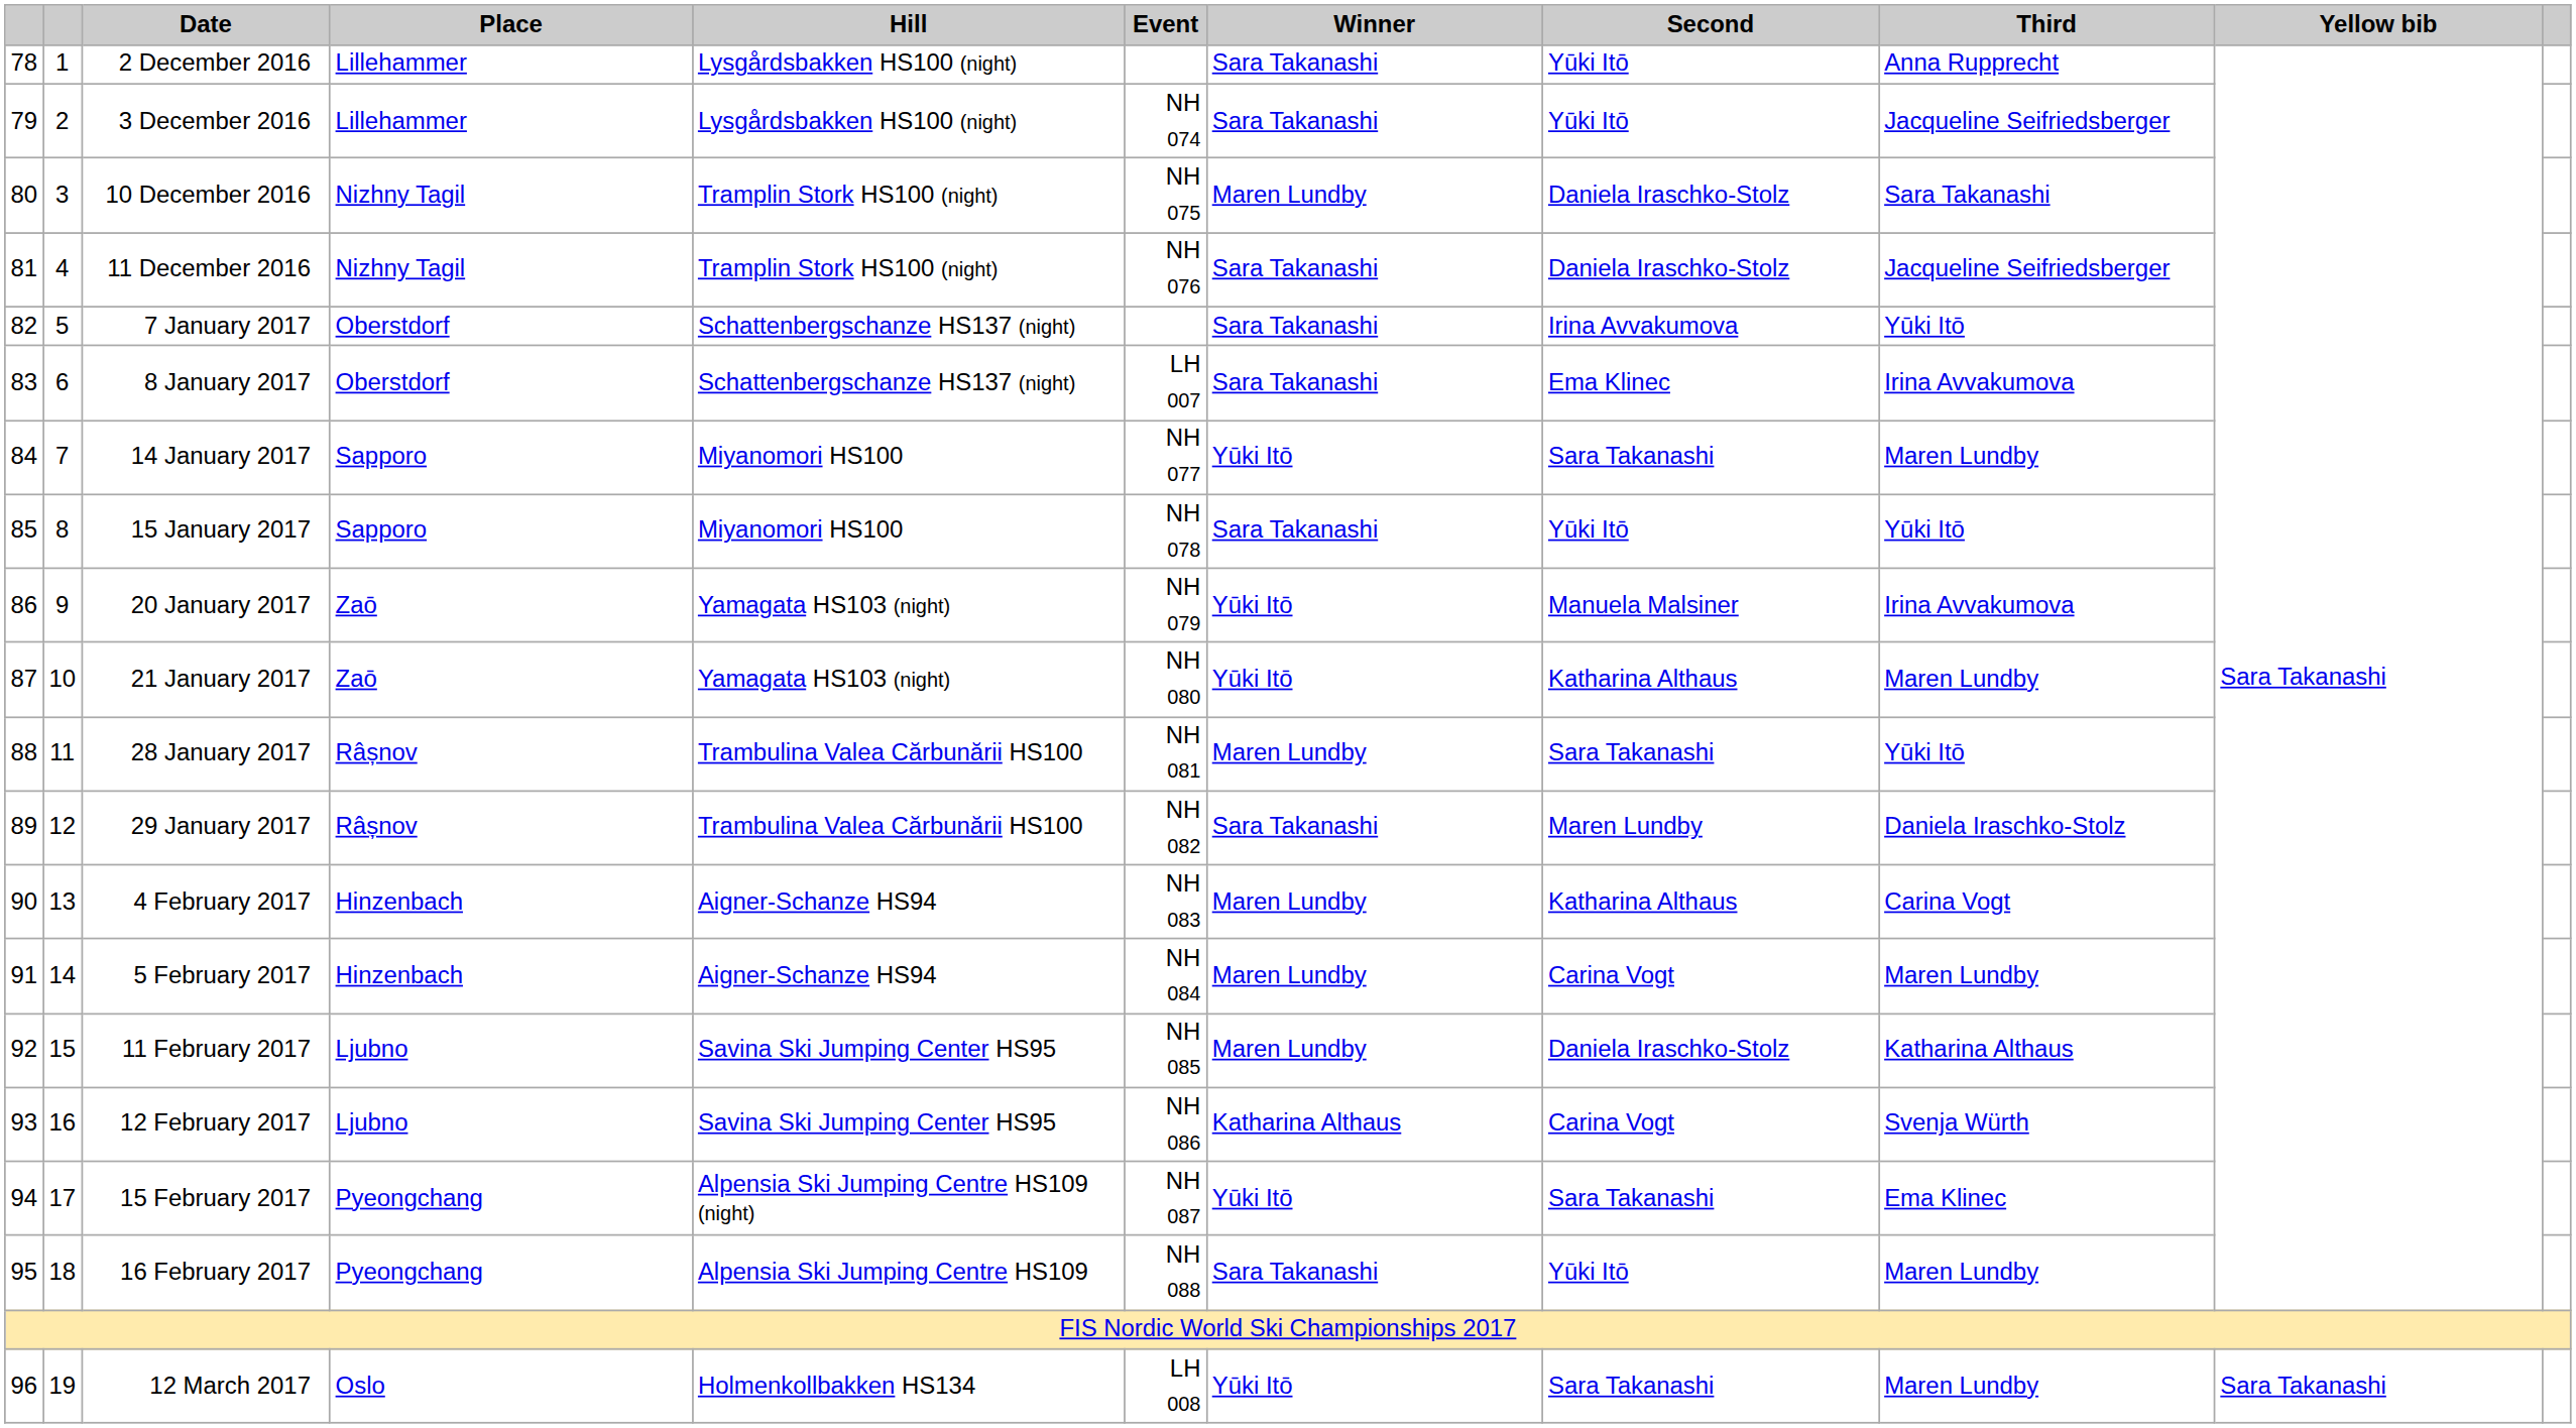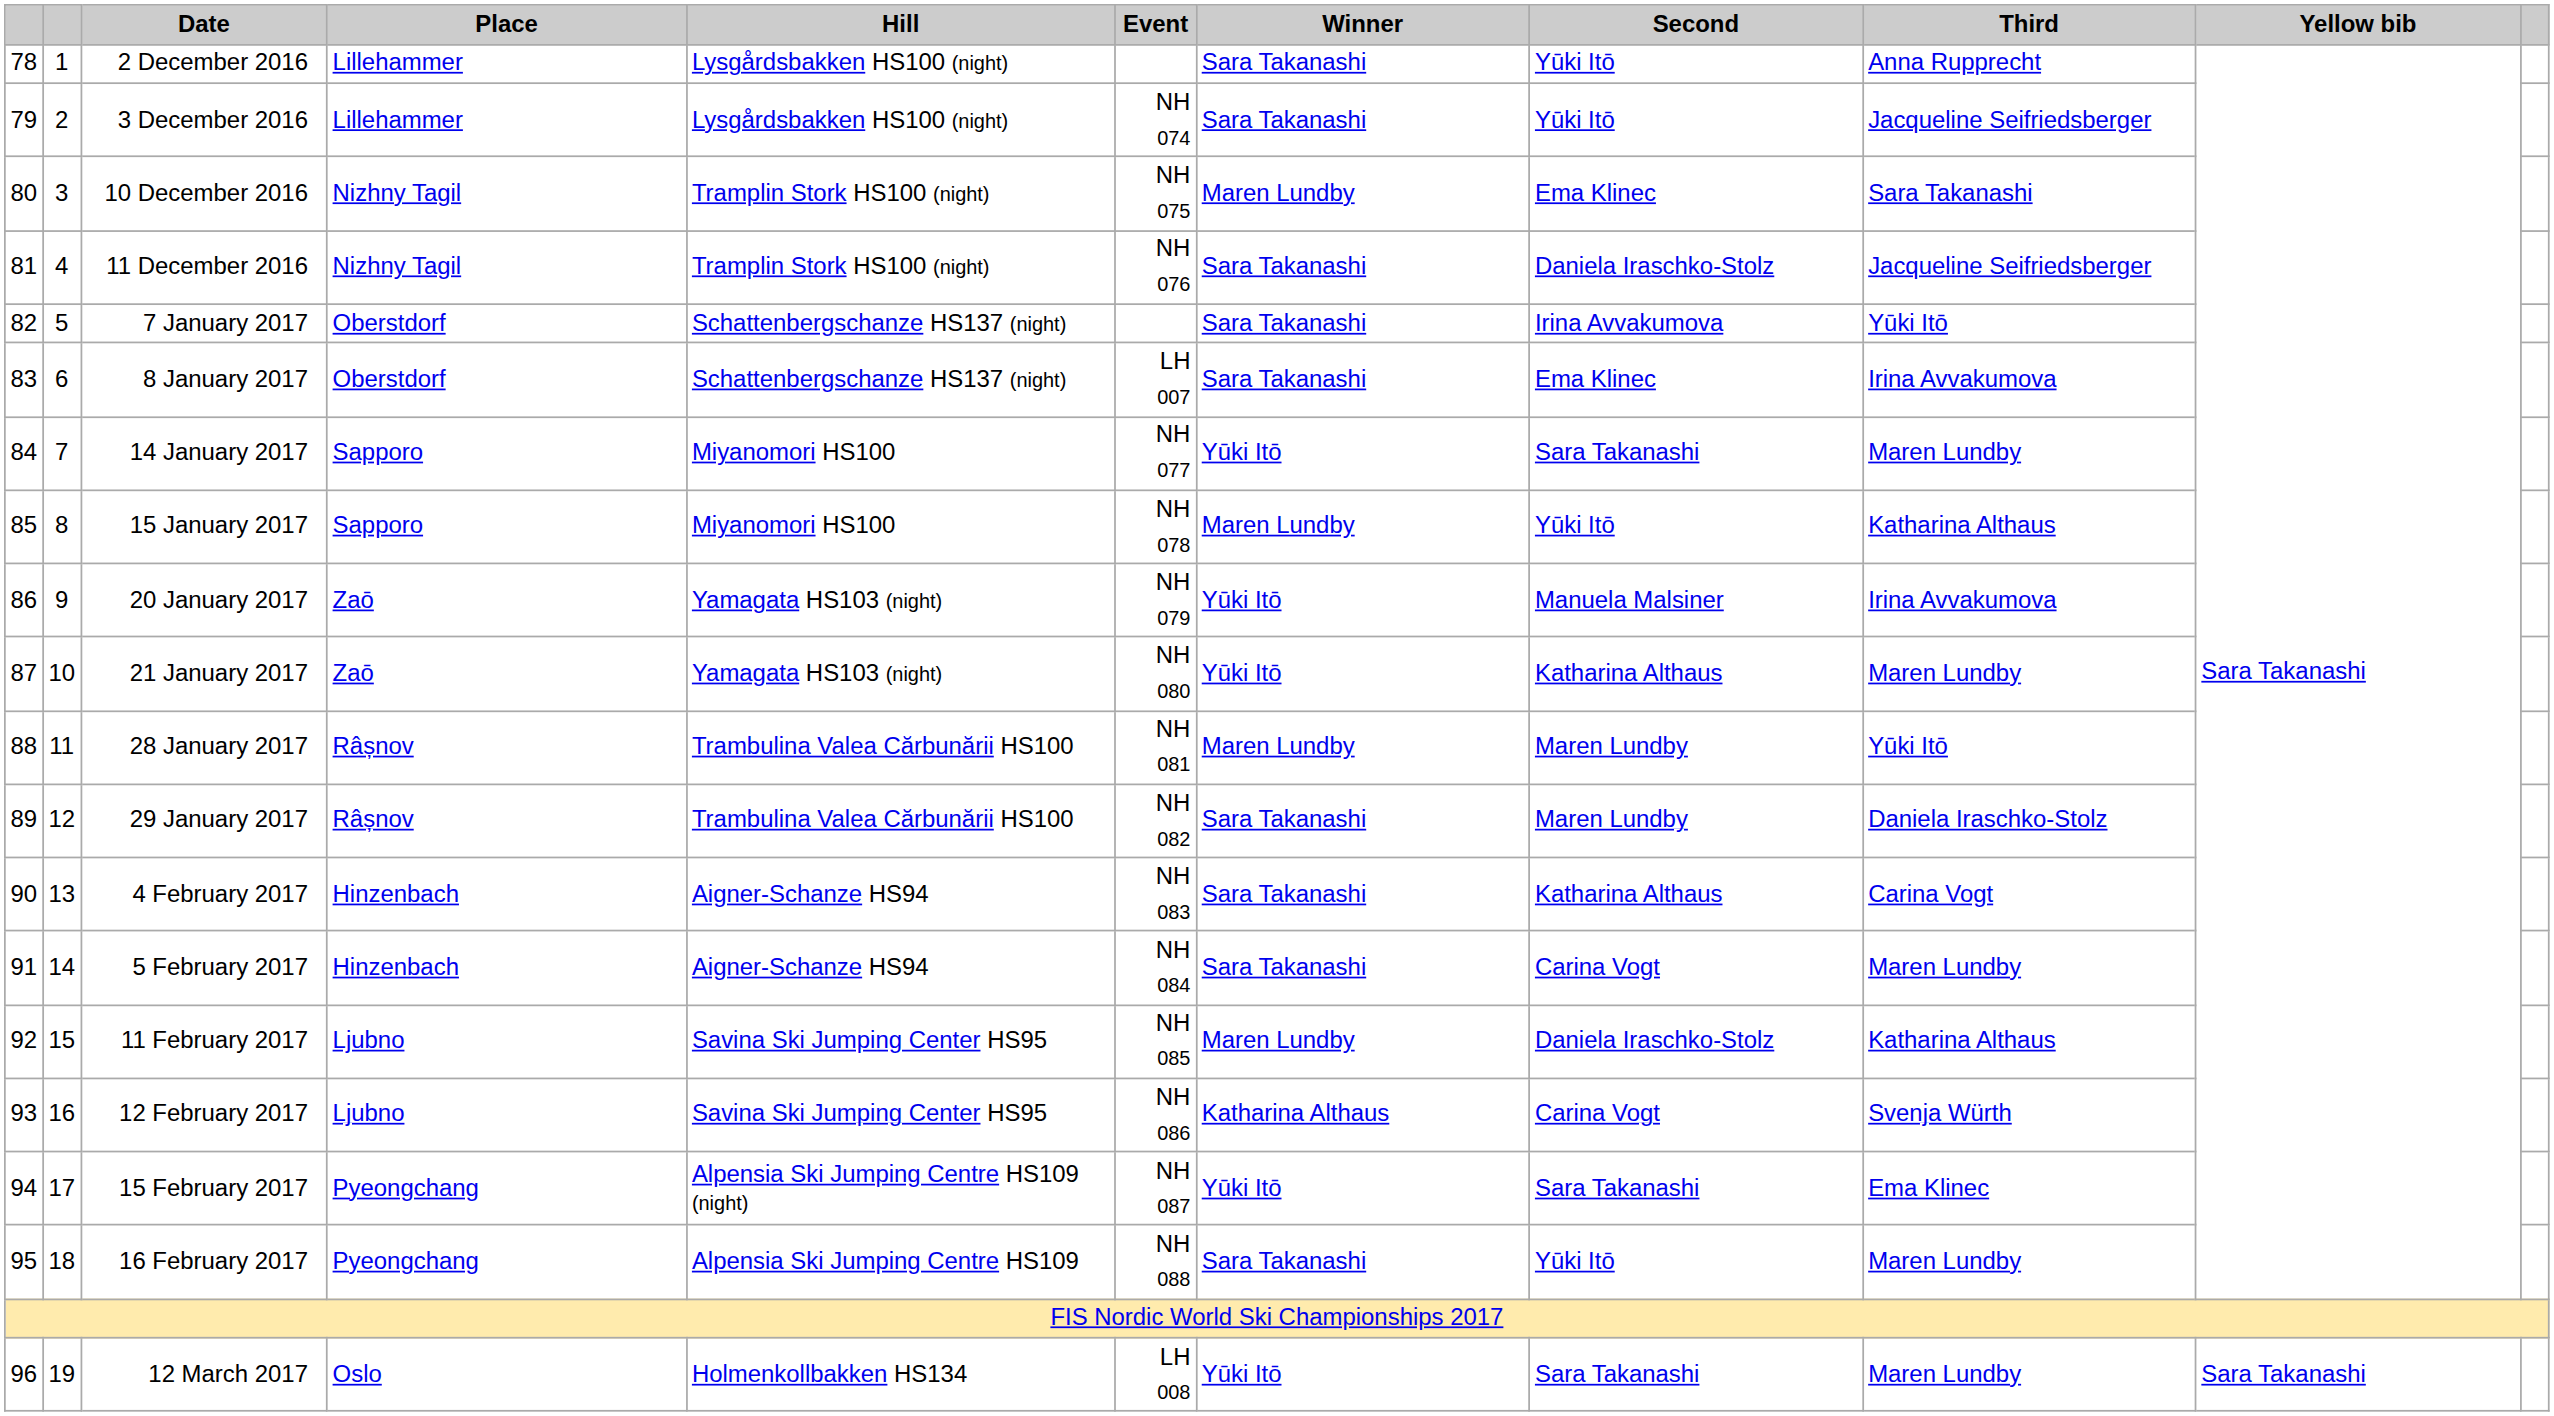 <table class="wikitable plainrowheaders" style="background:#fff; font-size:86%; line-height:16px; border:grey solid 1px; border-collapse:collapse;">
 <tr>
 <th scope="col" style="background:#ccc; width=20 px;"></th>
 <th scope="col" style="background:#ccc; width=30 px;"></th>
 <th scope="col" style="background:#ccc; width:135px;">Date</th>
 <th scope="col" style="background:#ccc; width:200px;">Place</th>
 <th scope="col" style="background:#ccc; width:240px;">Hill</th>
 <th scope="col" style="background:#ccc; width:40px;">Event</th>
 <th scope="col" style="background:#ccc; width:185px;">Winner</th>
 <th scope="col" style="background:#ccc; width:185px;">Second</th>
 <th scope="col" style="background:#ccc; width:185px;">Third</th>
 <th scope="col" style="background:#ccc; width:180px;">Yellow bib</th>
 <th scope="col" style="background:#ccc; width:10px;"></th>
 </tr>
 <tr>
 <td align=center>78</td>
 <td align=center>1</td>
 <td align=right>2 December 2016  </td>
 <td> <a href='#'>Lillehammer</a></td>
 <td><a href='#'>Lysgårdsbakken</a> HS100 <small>(night)</small></td>
 <td align=right></td>
 <td> <a href='#'>Sara Takanashi</a></td>
 <td> <a href='#'>Yūki Itō</a></td>
 <td> <a href='#'>Anna Rupprecht</a></td>
 <td rowspan=18> <a href='#'>Sara Takanashi</a></td>
 <td></td>
 </tr>
 <tr>
 <td align=center>79</td>
 <td align=center>2</td>
 <td align=right>3 December 2016  </td>
 <td> <a href='#'>Lillehammer</a></td>
 <td><a href='#'>Lysgårdsbakken</a> HS100 <small>(night)</small></td>
 <td align=right>NH <sub>074</sub></td>
 <td> <a href='#'>Sara Takanashi</a></td>
 <td> <a href='#'>Yūki Itō</a></td>
 <td> <a href='#'>Jacqueline Seifriedsberger</a></td>
 <td></td>
 </tr>
 <tr>
 <td align=center>80</td>
 <td align=center>3</td>
 <td align=right>10 December 2016  </td>
 <td> <a href='#'>Nizhny Tagil</a></td>
 <td><a href='#'>Tramplin Stork</a> HS100 <small>(night)</small></td>
 <td align=right>NH <sub>075</sub></td>
 <td> <a href='#'>Maren Lundby</a></td>
-<td> <a href='#'>Daniela Iraschko-Stolz</a></td>
+<td> <a href='#'>Ema Klinec</a></td>
 <td> <a href='#'>Sara Takanashi</a></td>
 <td></td>
 </tr>
 <tr>
 <td align=center>81</td>
 <td align=center>4</td>
 <td align=right>11 December 2016  </td>
 <td> <a href='#'>Nizhny Tagil</a></td>
 <td><a href='#'>Tramplin Stork</a> HS100 <small>(night)</small></td>
 <td align=right>NH <sub>076</sub></td>
 <td> <a href='#'>Sara Takanashi</a></td>
 <td> <a href='#'>Daniela Iraschko-Stolz</a></td>
 <td> <a href='#'>Jacqueline Seifriedsberger</a></td>
 <td></td>
 </tr>
 <tr>
 <td align=center>82</td>
 <td align=center>5</td>
 <td align=right>7 January 2017  </td>
 <td> <a href='#'>Oberstdorf</a></td>
 <td><a href='#'>Schattenbergschanze</a> HS137 <small>(night)</small></td>
 <td align=right></td>
 <td> <a href='#'>Sara Takanashi</a></td>
 <td> <a href='#'>Irina Avvakumova</a></td>
 <td> <a href='#'>Yūki Itō</a></td>
 <td></td>
 </tr>
 <tr>
 <td align=center>83</td>
 <td align=center>6</td>
 <td align=right>8 January 2017  </td>
 <td> <a href='#'>Oberstdorf</a></td>
 <td><a href='#'>Schattenbergschanze</a> HS137 <small>(night)</small></td>
 <td align=right>LH <sub>007</sub></td>
 <td> <a href='#'>Sara Takanashi</a></td>
 <td> <a href='#'>Ema Klinec</a></td>
 <td> <a href='#'>Irina Avvakumova</a></td>
 <td></td>
 </tr>
 <tr>
 <td align=center>84</td>
 <td align=center>7</td>
 <td align=right>14 January 2017  </td>
 <td> <a href='#'>Sapporo</a></td>
 <td><a href='#'>Miyanomori</a> HS100</td>
 <td align=right>NH <sub>077</sub></td>
 <td> <a href='#'>Yūki Itō</a></td>
 <td> <a href='#'>Sara Takanashi</a></td>
 <td> <a href='#'>Maren Lundby</a></td>
 <td></td>
 </tr>
 <tr>
 <td align=center>85</td>
 <td align=center>8</td>
 <td align=right>15 January 2017  </td>
 <td> <a href='#'>Sapporo</a></td>
 <td><a href='#'>Miyanomori</a> HS100</td>
 <td align=right>NH <sub>078</sub></td>
-<td> <a href='#'>Sara Takanashi</a></td>
+<td> <a href='#'>Maren Lundby</a></td>
 <td> <a href='#'>Yūki Itō</a></td>
-<td> <a href='#'>Yūki Itō</a></td>
+<td> <a href='#'>Katharina Althaus</a></td>
 <td></td>
 </tr>
 <tr>
 <td align=center>86</td>
 <td align=center>9</td>
 <td align=right>20 January 2017  </td>
 <td> <a href='#'>Zaō</a></td>
 <td><a href='#'>Yamagata</a> HS103 <small>(night)</small></td>
 <td align=right>NH <sub>079</sub></td>
 <td> <a href='#'>Yūki Itō</a></td>
 <td> <a href='#'>Manuela Malsiner</a></td>
 <td> <a href='#'>Irina Avvakumova</a></td>
 <td></td>
 </tr>
 <tr>
 <td align=center>87</td>
 <td align=center>10</td>
 <td align=right>21 January 2017  </td>
 <td> <a href='#'>Zaō</a></td>
 <td><a href='#'>Yamagata</a> HS103 <small>(night)</small></td>
 <td align=right>NH <sub>080</sub></td>
 <td> <a href='#'>Yūki Itō</a></td>
 <td> <a href='#'>Katharina Althaus</a></td>
 <td> <a href='#'>Maren Lundby</a></td>
 <td></td>
 </tr>
 <tr>
 <td align=center>88</td>
 <td align=center>11</td>
 <td align=right>28 January 2017  </td>
 <td> <a href='#'>Râșnov</a></td>
 <td><a href='#'>Trambulina Valea Cărbunării</a> HS100</td>
 <td align=right>NH <sub>081</sub></td>
 <td> <a href='#'>Maren Lundby</a></td>
-<td> <a href='#'>Sara Takanashi</a></td>
+<td> <a href='#'>Maren Lundby</a></td>
 <td> <a href='#'>Yūki Itō</a></td>
 <td></td>
 </tr>
 <tr>
 <td align=center>89</td>
 <td align=center>12</td>
 <td align=right>29 January 2017  </td>
 <td> <a href='#'>Râșnov</a></td>
 <td><a href='#'>Trambulina Valea Cărbunării</a> HS100</td>
 <td align=right>NH <sub>082</sub></td>
 <td> <a href='#'>Sara Takanashi</a></td>
 <td> <a href='#'>Maren Lundby</a></td>
 <td> <a href='#'>Daniela Iraschko-Stolz</a></td>
 <td></td>
 </tr>
 <tr>
 <td align=center>90</td>
 <td align=center>13</td>
 <td align=right>4 February 2017  </td>
 <td> <a href='#'>Hinzenbach</a></td>
 <td><a href='#'>Aigner-Schanze</a> HS94</td>
 <td align=right>NH <sub>083</sub></td>
-<td> <a href='#'>Maren Lundby</a></td>
+<td> <a href='#'>Sara Takanashi</a></td>
 <td> <a href='#'>Katharina Althaus</a></td>
 <td> <a href='#'>Carina Vogt</a></td>
 <td></td>
 </tr>
 <tr>
 <td align=center>91</td>
 <td align=center>14</td>
 <td align=right>5 February 2017  </td>
 <td> <a href='#'>Hinzenbach</a></td>
 <td><a href='#'>Aigner-Schanze</a> HS94</td>
 <td align=right>NH <sub>084</sub></td>
-<td> <a href='#'>Maren Lundby</a></td>
+<td> <a href='#'>Sara Takanashi</a></td>
 <td> <a href='#'>Carina Vogt</a></td>
 <td> <a href='#'>Maren Lundby</a></td>
 <td></td>
 </tr>
 <tr>
 <td align=center>92</td>
 <td align=center>15</td>
 <td align=right>11 February 2017  </td>
 <td> <a href='#'>Ljubno</a></td>
 <td><a href='#'>Savina Ski Jumping Center</a> HS95</td>
 <td align=right>NH <sub>085</sub></td>
 <td> <a href='#'>Maren Lundby</a></td>
 <td> <a href='#'>Daniela Iraschko-Stolz</a></td>
 <td> <a href='#'>Katharina Althaus</a></td>
 <td></td>
 </tr>
 <tr>
 <td align=center>93</td>
 <td align=center>16</td>
 <td align=right>12 February 2017  </td>
 <td> <a href='#'>Ljubno</a></td>
 <td><a href='#'>Savina Ski Jumping Center</a> HS95</td>
 <td align=right>NH <sub>086</sub></td>
 <td> <a href='#'>Katharina Althaus</a></td>
 <td> <a href='#'>Carina Vogt</a></td>
 <td> <a href='#'>Svenja Würth</a></td>
 <td></td>
 </tr>
 <tr>
 <td align=center>94</td>
 <td align=center>17</td>
 <td align=right>15 February 2017  </td>
 <td> <a href='#'>Pyeongchang</a></td>
 <td><a href='#'>Alpensia Ski Jumping Centre</a> HS109 <small>(night)</small></td>
 <td align=right>NH <sub>087</sub></td>
 <td> <a href='#'>Yūki Itō</a></td>
 <td> <a href='#'>Sara Takanashi</a></td>
 <td> <a href='#'>Ema Klinec</a></td>
 <td></td>
 </tr>
 <tr>
 <td align=center>95</td>
 <td align=center>18</td>
 <td align=right>16 February 2017  </td>
 <td> <a href='#'>Pyeongchang</a></td>
 <td><a href='#'>Alpensia Ski Jumping Centre</a> HS109</td>
 <td align=right>NH <sub>088</sub></td>
 <td> <a href='#'>Sara Takanashi</a></td>
 <td> <a href='#'>Yūki Itō</a></td>
 <td> <a href='#'>Maren Lundby</a></td>
 <td></td>
 </tr>
 <tr style="background:#FFEBAD">
 <td colspan=11 align=center><a href='#'>FIS Nordic World Ski Championships 2017</a></td>
 </tr>
 <tr>
 <td align=center>96</td>
 <td align=center>19</td>
 <td align=right>12 March 2017  </td>
 <td> <a href='#'>Oslo</a></td>
 <td><a href='#'>Holmenkollbakken</a> HS134</td>
 <td align=right>LH <sub>008</sub></td>
 <td> <a href='#'>Yūki Itō</a></td>
 <td> <a href='#'>Sara Takanashi</a></td>
 <td> <a href='#'>Maren Lundby</a></td>
 <td> <a href='#'>Sara Takanashi</a></td>
 <td></td>
 </tr>
 </table>
